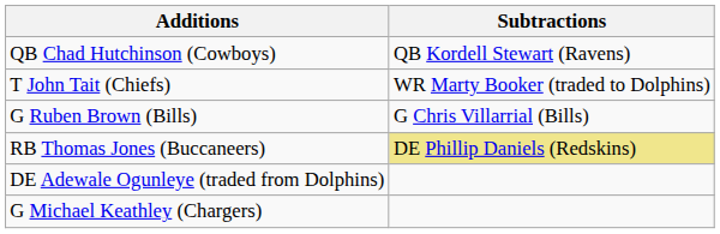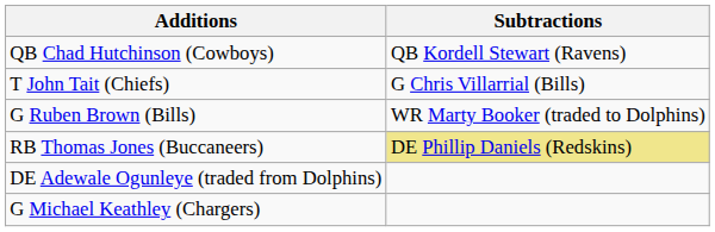 <table class="wikitable">
 <tr>
 <th>Additions</th>
 <th>Subtractions</th>
 </tr>
 <tr>
 <td>QB <a href='#'>Chad Hutchinson</a> (Cowboys)</td>
 <td>QB <a href='#'>Kordell Stewart</a> (Ravens)</td>
 </tr>
 <tr>
 <td>T <a href='#'>John Tait</a> (Chiefs)</td>
-<td>WR <a href='#'>Marty Booker</a> (traded to Dolphins)</td>
+<td>G <a href='#'>Chris Villarrial</a> (Bills)</td>
 </tr>
 <tr>
 <td>G <a href='#'>Ruben Brown</a> (Bills)</td>
-<td>G <a href='#'>Chris Villarrial</a> (Bills)</td>
+<td>WR <a href='#'>Marty Booker</a> (traded to Dolphins)</td>
 </tr>
 <tr>
 <td>RB <a href='#'>Thomas Jones</a> (Buccaneers)</td>
 <td style="background: khaki;">DE <a href='#'>Phillip Daniels</a> (Redskins)</td>
 </tr>
 <tr>
 <td>DE <a href='#'>Adewale Ogunleye</a> (traded from Dolphins)</td>
 <td></td>
 </tr>
 <tr>
 <td>G <a href='#'>Michael Keathley</a> (Chargers)</td>
 <td></td>
 </tr>
 </table>
